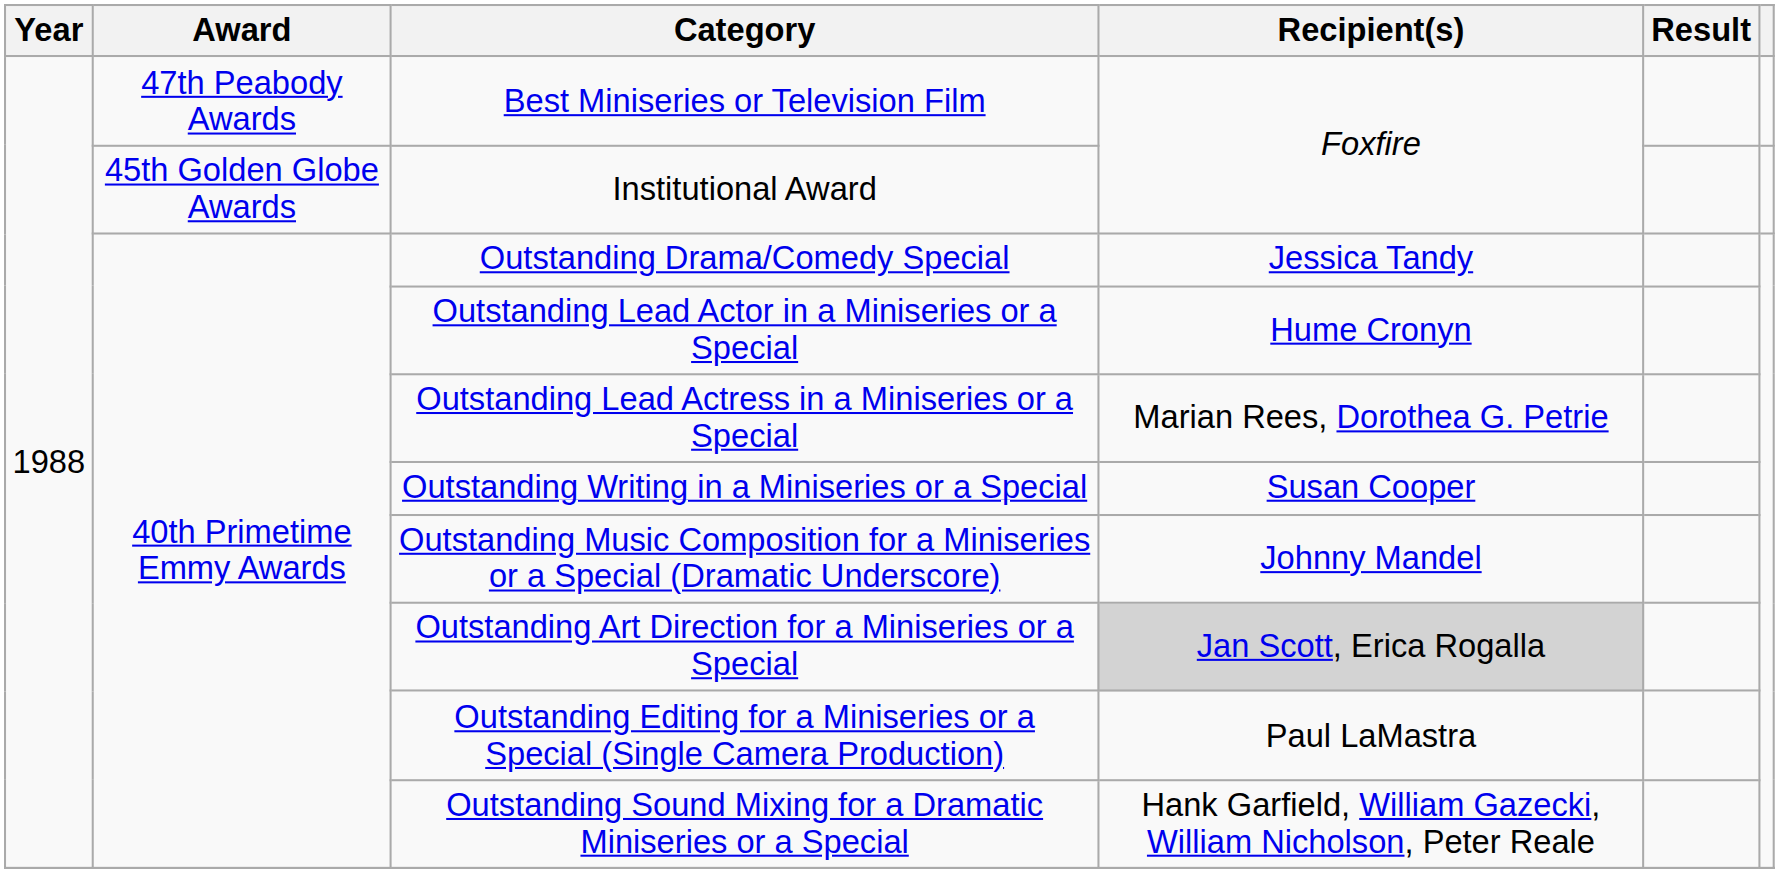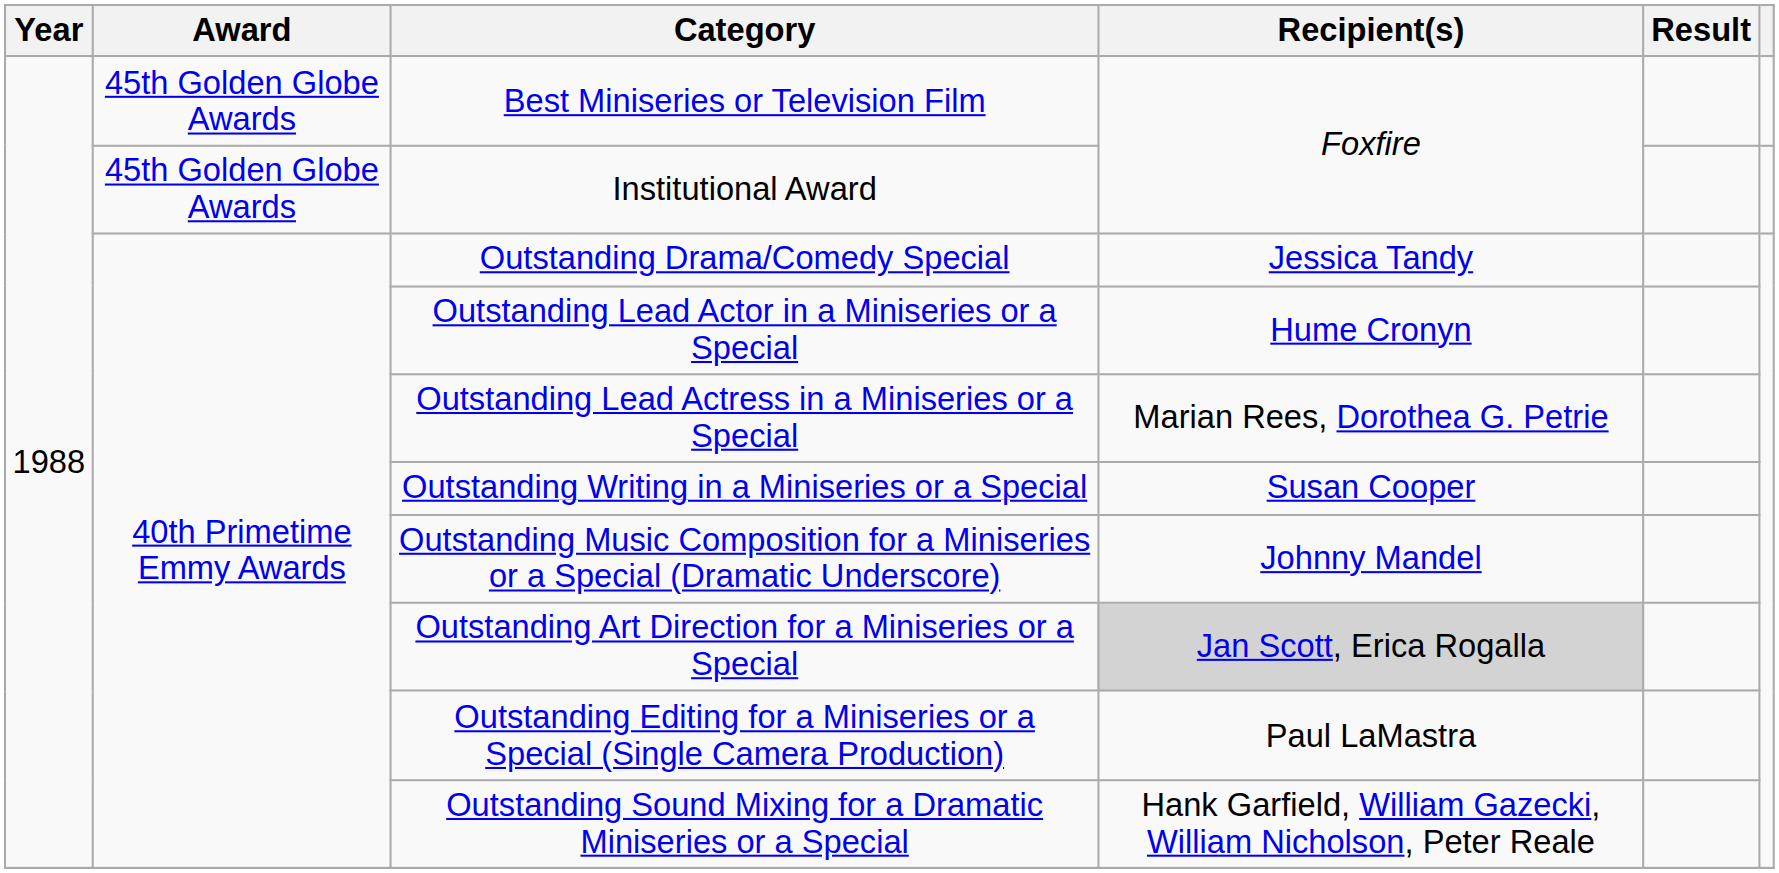 <table class="wikitable plainrowheaders" style="text-align:center;">
 <tr>
 <th scope="col">Year</th>
 <th scope="col">Award</th>
 <th scope="col">Category</th>
 <th scope="col">Recipient(s)</th>
 <th scope="col">Result</th>
 <th scope="col" class="unsortable"></th>
 </tr>
 <tr>
 <td rowspan="10">1988</td>
-<td><a href='#'>47th Peabody Awards</a></td>
+<td><a href='#'>45th Golden Globe Awards</a></td>
 <td><a href='#'>Best Miniseries or Television Film</a></td>
 <td rowspan="2"><em>Foxfire</em></td>
 <td></td>
 <td></td>
 </tr>
 <tr>
 <td><a href='#'>45th Golden Globe Awards</a></td>
 <td>Institutional Award</td>
 <td></td>
 <td></td>
 </tr>
 <tr>
 <td rowspan="8"><a href='#'>40th Primetime Emmy Awards</a></td>
 <td><a href='#'>Outstanding Drama/Comedy Special</a></td>
 <td><a href='#'>Jessica Tandy</a></td>
 <td></td>
 <td rowspan="8"></td>
 </tr>
 <tr>
 <td><a href='#'>Outstanding Lead Actor in a Miniseries or a Special</a></td>
 <td><a href='#'>Hume Cronyn</a></td>
 <td></td>
 </tr>
 <tr>
 <td><a href='#'>Outstanding Lead Actress in a Miniseries or a Special</a></td>
 <td>Marian Rees, <a href='#'>Dorothea G. Petrie</a></td>
 <td></td>
 </tr>
 <tr>
 <td><a href='#'>Outstanding Writing in a Miniseries or a Special</a></td>
 <td><a href='#'>Susan Cooper</a></td>
 <td></td>
 </tr>
 <tr>
 <td><a href='#'>Outstanding Music Composition for a Miniseries or a Special (Dramatic Underscore)</a></td>
 <td><a href='#'>Johnny Mandel</a></td>
 <td></td>
 </tr>
 <tr>
 <td><a href='#'>Outstanding Art Direction for a Miniseries or a Special</a></td>
 <td style="background: lightgrey;"><a href='#'>Jan Scott</a>, Erica Rogalla</td>
 <td></td>
 </tr>
 <tr>
 <td><a href='#'>Outstanding Editing for a Miniseries or a Special (Single Camera Production)</a></td>
 <td>Paul LaMastra</td>
 <td></td>
 </tr>
 <tr>
 <td><a href='#'>Outstanding Sound Mixing for a Dramatic Miniseries or a Special</a></td>
 <td>Hank Garfield, <a href='#'>William Gazecki</a>, <a href='#'>William Nicholson</a>, Peter Reale</td>
 <td></td>
 </tr>
 <tr>
 </tr>
 </table>
